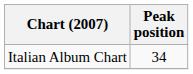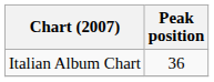 <table class="wikitable">
 <tr>
 <th align="left">Chart (2007)</th>
 <th align="center">Peak<br>position</th>
 </tr>
 <tr>
 <td align="left">Italian Album Chart</td>
-<td align="center">34</td>
+<td align="center">36</td>
 </tr>
 <tr>
 </tr>
 </table>
